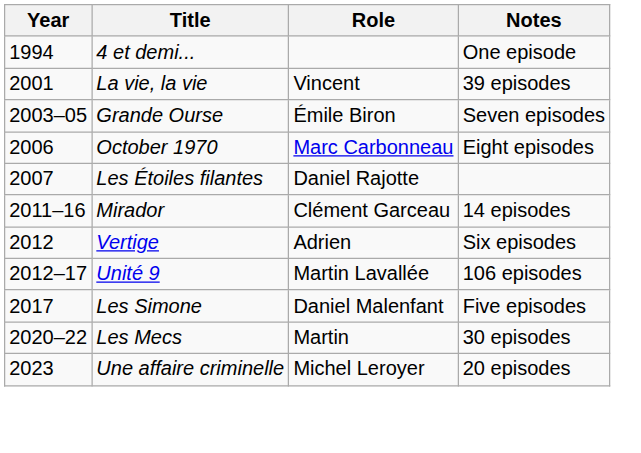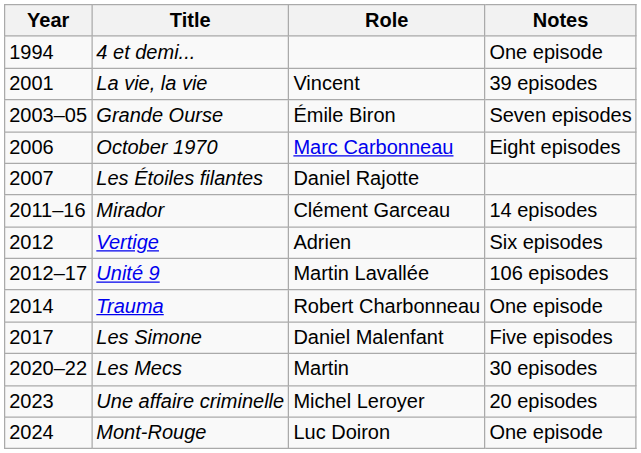 <table class="wikitable">
 <tr>
 <th>Year</th>
 <th>Title</th>
 <th>Role</th>
 <th>Notes</th>
 </tr>
 <tr>
 <td>1994</td>
 <td><em>4 et demi...</em></td>
 <td></td>
 <td>One episode</td>
 </tr>
 <tr>
 <td>2001</td>
 <td><em>La vie, la vie</em></td>
 <td>Vincent</td>
 <td>39 episodes</td>
 </tr>
 <tr>
 <td>2003–05</td>
 <td><em>Grande Ourse</em></td>
 <td>Émile Biron</td>
 <td>Seven episodes</td>
 </tr>
 <tr>
 <td>2006</td>
 <td><em>October 1970</em></td>
 <td><a href='#'>Marc Carbonneau</a></td>
 <td>Eight episodes</td>
 </tr>
 <tr>
 <td>2007</td>
 <td><em>Les Étoiles filantes</em></td>
 <td>Daniel Rajotte</td>
 <td></td>
 </tr>
 <tr>
 <td>2011–16</td>
 <td><em>Mirador</em></td>
 <td>Clément Garceau</td>
 <td>14 episodes</td>
 </tr>
 <tr>
 <td>2012</td>
 <td><em><a href='#'>Vertige</a></em></td>
 <td>Adrien</td>
 <td>Six episodes</td>
 </tr>
 <tr>
 <td>2012–17</td>
 <td><em><a href='#'>Unité 9</a></em></td>
 <td>Martin Lavallée</td>
 <td>106 episodes</td>
 </tr>
 <tr>
+<td>2014</td>
+<td><em><a href='#'>Trauma</a></em></td>
+<td>Robert Charbonneau</td>
+<td>One episode</td>
+</tr>
+<tr>
 <td>2017</td>
 <td><em>Les Simone</em></td>
 <td>Daniel Malenfant</td>
 <td>Five episodes</td>
 </tr>
 <tr>
 <td>2020–22</td>
 <td><em>Les Mecs</em></td>
 <td>Martin</td>
 <td>30 episodes</td>
 </tr>
 <tr>
 <td>2023</td>
 <td><em>Une affaire criminelle</em></td>
 <td>Michel Leroyer</td>
 <td>20 episodes</td>
 </tr>
+<tr>
+<td>2024</td>
+<td><em>Mont-Rouge</em></td>
+<td>Luc Doiron</td>
+<td>One episode</td>
+</tr>
 </table>
